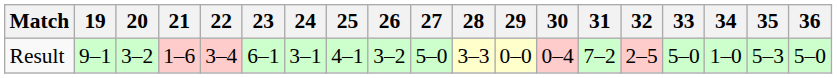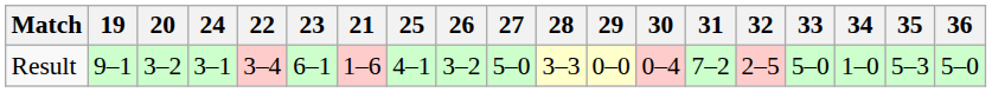 <table class="wikitable">
 <tr>
 <th>Match</th>
 <th>19</th>
 <th>20</th>
-<th>21</th>
+<th>24</th>
 <th>22</th>
 <th>23</th>
-<th>24</th>
+<th>21</th>
 <th>25</th>
 <th>26</th>
 <th>27</th>
 <th>28</th>
 <th>29</th>
 <th>30</th>
 <th>31</th>
 <th>32</th>
 <th>33</th>
 <th>34</th>
 <th>35</th>
 <th>36</th>
 </tr>
 <tr>
 <td>Result</td>
 <td bgcolor="#CCFFCC">9–1</td>
 <td bgcolor="#CCFFCC">3–2</td>
-<td bgcolor="#FFCCCC">1–6</td>
+<td bgcolor="#CCFFCC">3–1</td>
 <td bgcolor="#FFCCCC">3–4</td>
 <td bgcolor="#CCFFCC">6–1</td>
-<td bgcolor="#CCFFCC">3–1</td>
+<td bgcolor="#FFCCCC">1–6</td>
 <td bgcolor="#CCFFCC">4–1</td>
 <td bgcolor="#CCFFCC">3–2</td>
 <td bgcolor="#CCFFCC">5–0</td>
 <td bgcolor="#FFFFCC">3–3</td>
 <td bgcolor="#FFFFCC">0–0</td>
 <td bgcolor="#FFCCCC">0–4</td>
 <td bgcolor="#CCFFCC">7–2</td>
 <td bgcolor="#FFCCCC">2–5</td>
 <td bgcolor="#CCFFCC">5–0</td>
 <td bgcolor="#CCFFCC">1–0</td>
 <td bgcolor="#CCFFCC">5–3</td>
 <td bgcolor="#CCFFCC">5–0</td>
 </tr>
 </table>
